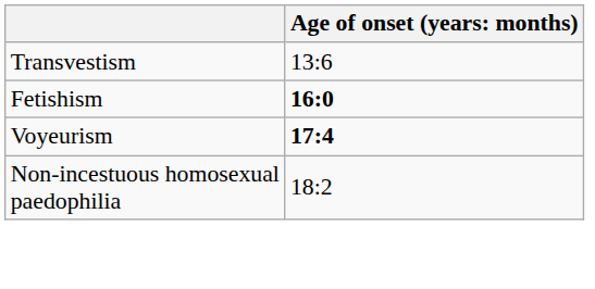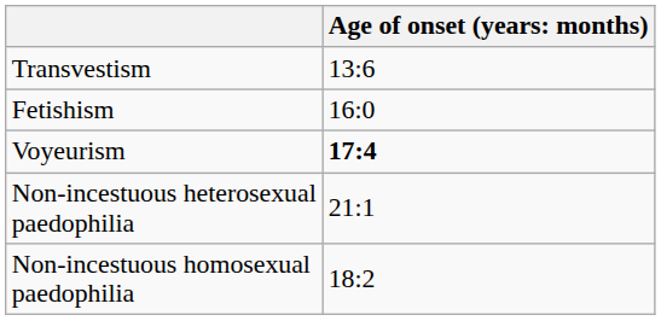 <table class="wikitable">
 <tr>
 <th></th>
 <th>Age of onset (years: months)</th>
 </tr>
 <tr>
 <td>Transvestism</td>
 <td>13:6</td>
 </tr>
 <tr>
 <td>Fetishism</td>
-<td><strong>16:0</strong></td>
+<td>16:0</td>
 </tr>
 <tr>
 <td>Voyeurism</td>
 <td><strong>17:4</strong></td>
 </tr>
 <tr>
+<td>Non-incestuous heterosexual<br>paedophilia</td>
+<td>21:1</td>
+</tr>
+<tr>
 <td>Non-incestuous homosexual<br>paedophilia</td>
 <td>18:2</td>
 </tr>
 </table>
